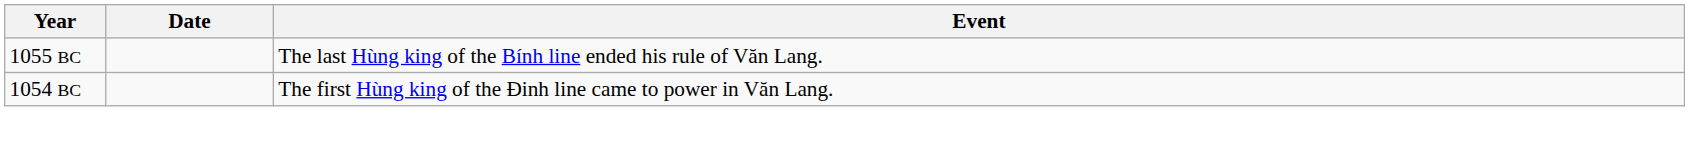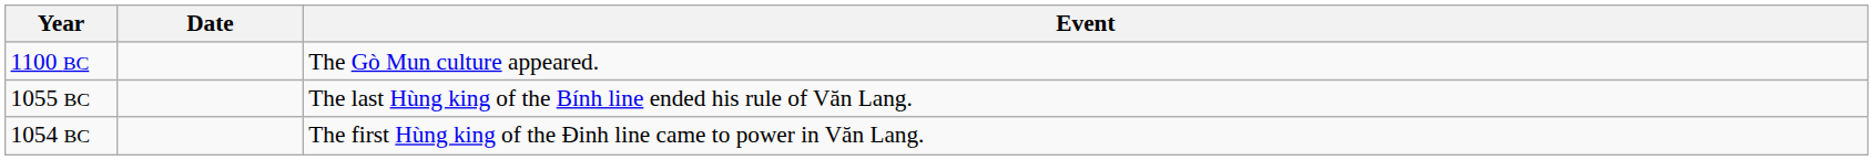 <table class="wikitable" width="100%">
 <tr>
 <th style="width:6%">Year</th>
 <th style="width:10%">Date</th>
 <th>Event</th>
+</tr>
+<tr>
+<td><a href='#'>1100 <small>BC</small></a></td>
+<td></td>
+<td>The <a href='#'>Gò Mun culture</a> appeared.</td>
 </tr>
 <tr>
 <td>1055 <small>BC</small></td>
 <td></td>
 <td>The last <a href='#'>Hùng king</a> of the <a href='#'>Bính line</a> ended his rule of Văn Lang.</td>
 </tr>
 <tr>
 <td>1054 <small>BC</small></td>
 <td></td>
 <td>The first <a href='#'>Hùng king</a> of the Đinh line came to power in Văn Lang.</td>
 </tr>
 </table>
